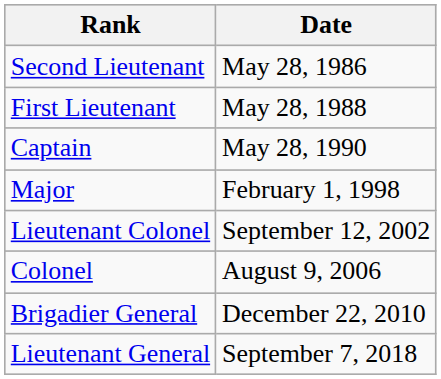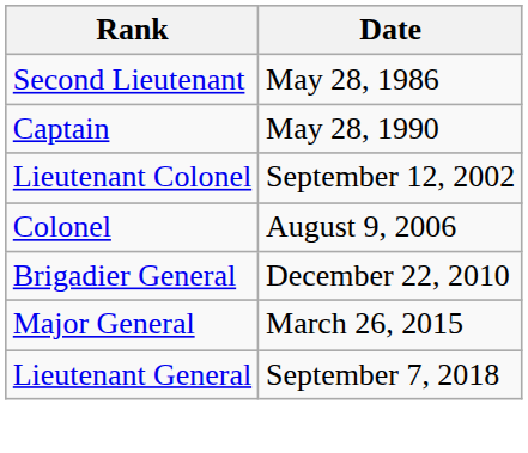 <table class="wikitable">
 <tr>
 <th>Rank</th>
 <th>Date</th>
 </tr>
 <tr>
 <td> <a href='#'>Second Lieutenant</a></td>
 <td>May 28, 1986</td>
 </tr>
 <tr>
-<td> <a href='#'>First Lieutenant</a></td>
-<td>May 28, 1988</td>
-</tr>
-<tr>
 <td> <a href='#'>Captain</a></td>
 <td>May 28, 1990</td>
-</tr>
-<tr>
-<td> <a href='#'>Major</a></td>
-<td>February 1, 1998</td>
 </tr>
 <tr>
 <td> <a href='#'>Lieutenant Colonel</a></td>
 <td>September 12, 2002</td>
 </tr>
 <tr>
 <td> <a href='#'>Colonel</a></td>
 <td>August 9, 2006</td>
 </tr>
 <tr>
 <td> <a href='#'>Brigadier General</a></td>
 <td>December 22, 2010</td>
 </tr>
 <tr>
+<td> <a href='#'>Major General</a></td>
+<td>March 26, 2015</td>
+</tr>
+<tr>
 <td> <a href='#'>Lieutenant General</a></td>
 <td>September 7, 2018</td>
 </tr>
 </table>
